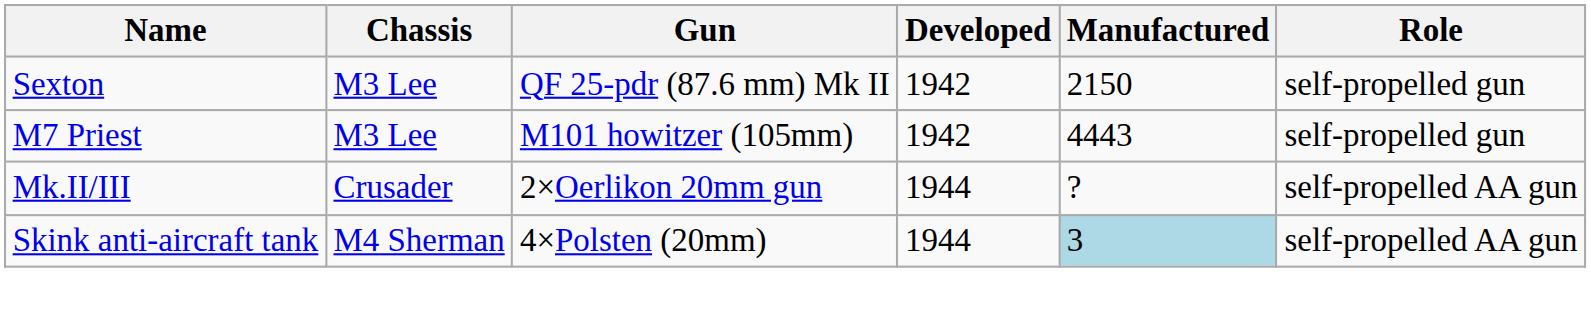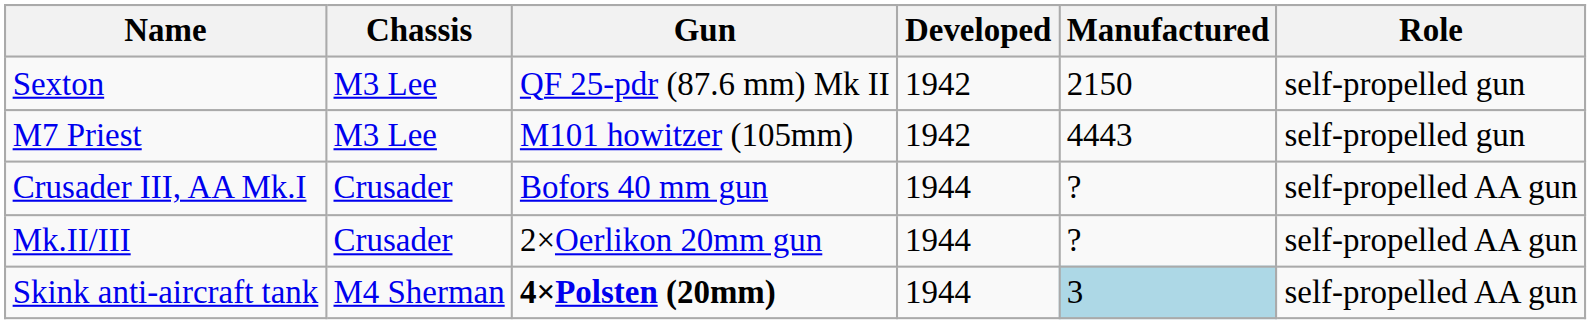 <table class="wikitable sortable">
 <tr>
 <th>Name</th>
 <th>Chassis</th>
 <th>Gun</th>
 <th>Developed</th>
 <th>Manufactured</th>
 <th>Role</th>
 </tr>
 <tr>
 <td><a href='#'>Sexton</a></td>
 <td><a href='#'>M3 Lee</a></td>
 <td><a href='#'>QF 25-pdr</a> (87.6 mm) Mk II</td>
 <td>1942</td>
 <td>2150</td>
 <td>self-propelled gun</td>
 </tr>
 <tr>
 <td><a href='#'>M7 Priest</a></td>
 <td><a href='#'>M3 Lee</a></td>
 <td><a href='#'>M101 howitzer</a> (105mm)</td>
 <td>1942</td>
 <td>4443</td>
 <td>self-propelled gun</td>
 </tr>
 <tr>
+<td><a href='#'>Crusader III, AA Mk.I</a></td>
+<td><a href='#'>Crusader</a></td>
+<td><a href='#'>Bofors 40 mm gun</a></td>
+<td>1944</td>
+<td>?</td>
+<td>self-propelled AA gun</td>
+</tr>
+<tr>
 <td><a href='#'>Mk.II/III</a></td>
 <td><a href='#'>Crusader</a></td>
 <td>2×<a href='#'>Oerlikon 20mm gun</a></td>
 <td>1944</td>
 <td>?</td>
 <td>self-propelled AA gun</td>
 </tr>
 <tr>
 <td><a href='#'>Skink anti-aircraft tank</a></td>
 <td><a href='#'>M4 Sherman</a></td>
-<td>4×<a href='#'>Polsten</a> (20mm)</td>
+<td><strong>4×<a href='#'>Polsten</a> (20mm)</strong></td>
 <td>1944</td>
 <td style="background: lightblue;">3</td>
 <td>self-propelled AA gun</td>
 </tr>
 </table>
